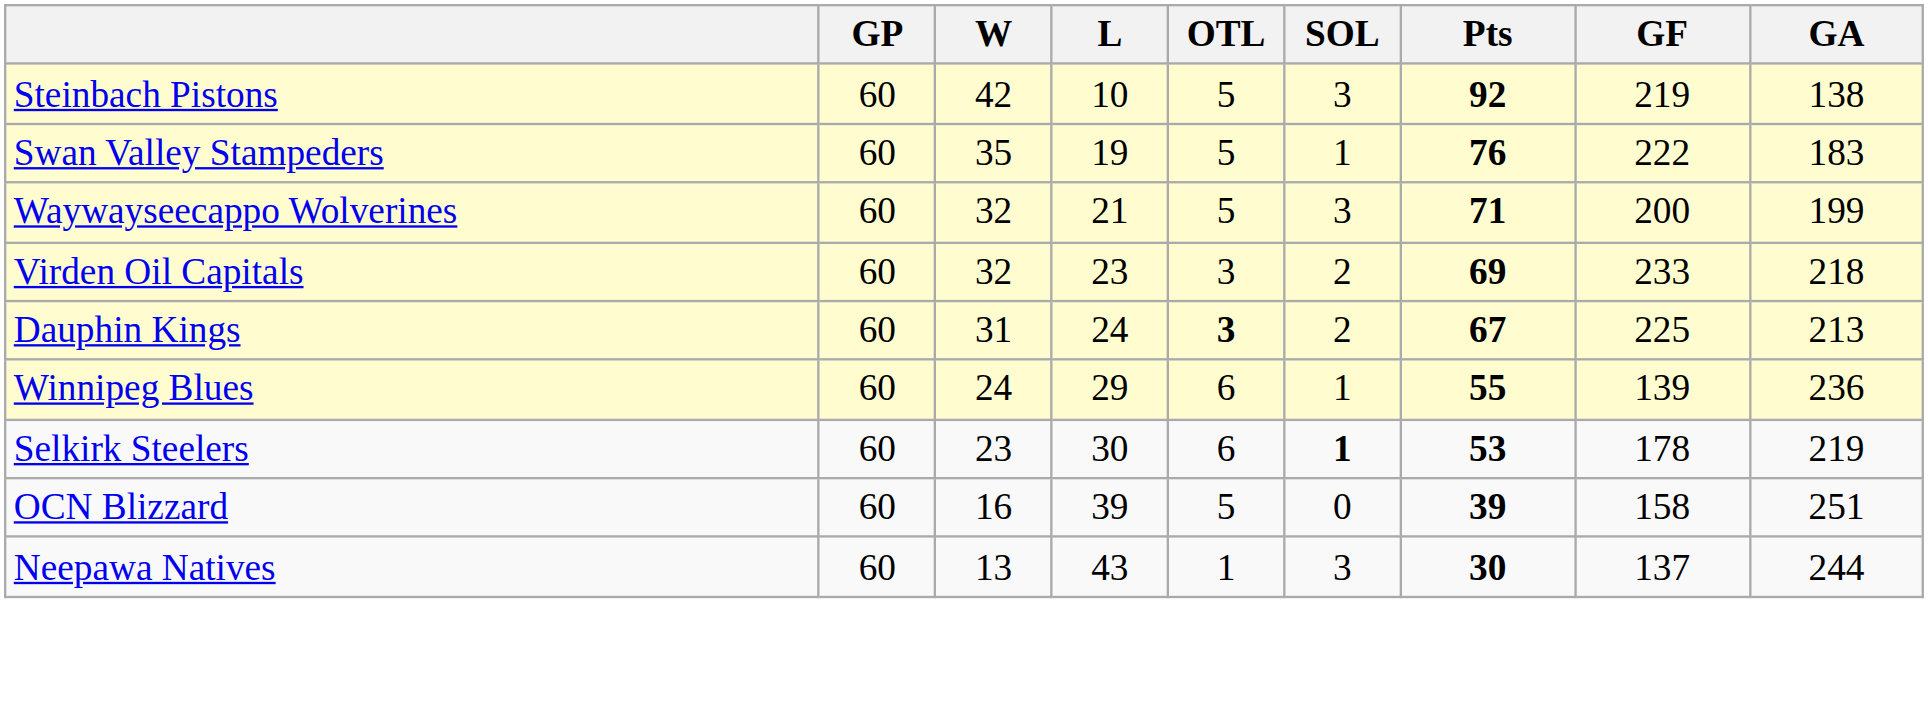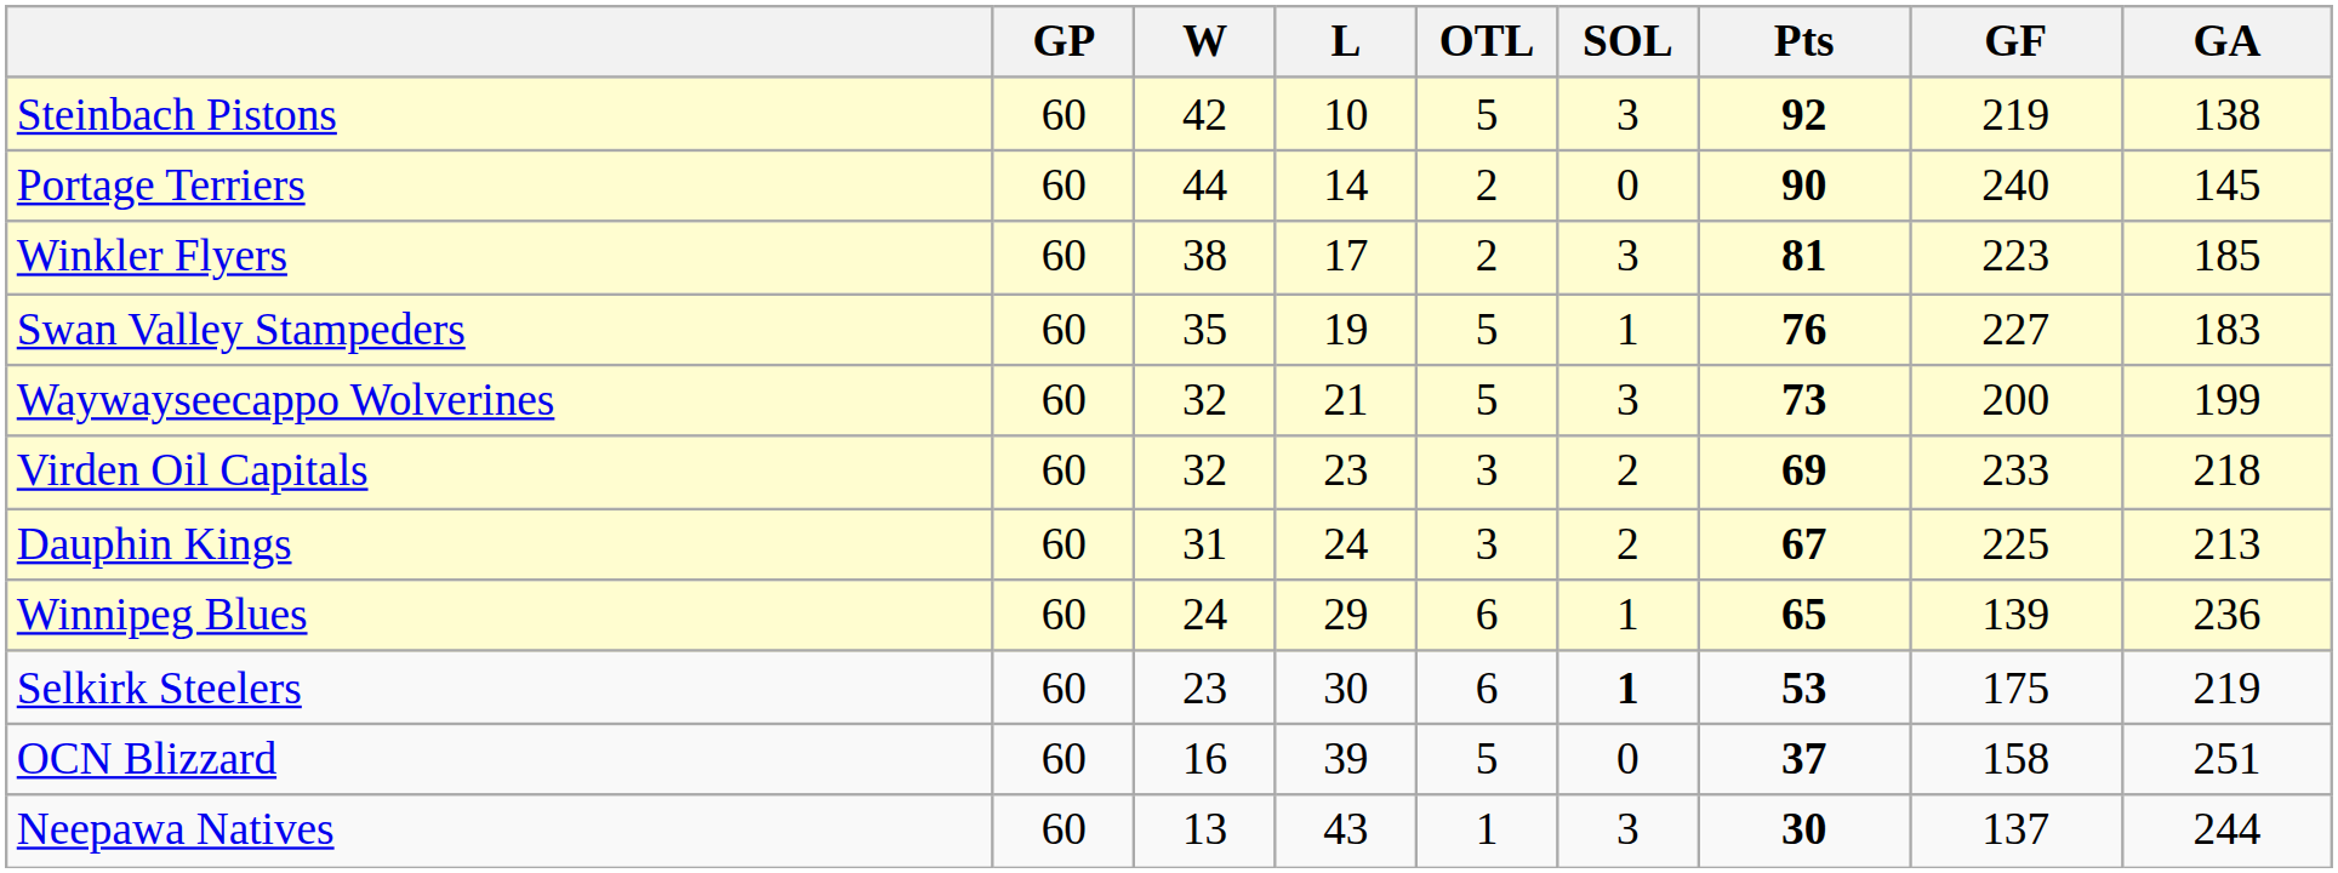 <table class="wikitable">
 <tr>
 <th bgcolor="#DDDDFF" width="35%"></th>
 <th bgcolor="#DDDDFF" width="5%">GP</th>
 <th bgcolor="#DDDDFF" width="5%">W</th>
 <th bgcolor="#DDDDFF" width="5%">L</th>
 <th bgcolor="#DDDDFF" width="5%">OTL</th>
 <th bgcolor="#DDDDFF" width="5%">SOL</th>
 <th bgcolor="#DDDDFF" width="7.5%">Pts</th>
 <th bgcolor="#DDDDFF" width="7.5%">GF</th>
 <th bgcolor="#DDDDFF" width="7.5%">GA</th>
 </tr>
 <tr align=center bgcolor=#FFFDD0>
 <td align=left><a href='#'>Steinbach Pistons</a></td>
 <td>60</td>
 <td>42</td>
 <td>10</td>
 <td>5</td>
 <td>3</td>
 <td><strong>92</strong></td>
 <td>219</td>
 <td>138</td>
 </tr>
 <tr align=center bgcolor=#FFFDD0>
+<td align=left><a href='#'>Portage Terriers</a></td>
+<td>60</td>
+<td>44</td>
+<td>14</td>
+<td>2</td>
+<td>0</td>
+<td><strong>90</strong></td>
+<td>240</td>
+<td>145</td>
+</tr>
+<tr align=center bgcolor=#FFFDD0>
+<td align=left><a href='#'>Winkler Flyers</a></td>
+<td>60</td>
+<td>38</td>
+<td>17</td>
+<td>2</td>
+<td>3</td>
+<td><strong>81</strong></td>
+<td>223</td>
+<td>185</td>
+</tr>
+<tr align=center bgcolor=#FFFDD0>
 <td align=left><a href='#'>Swan Valley Stampeders</a></td>
 <td>60</td>
 <td>35</td>
 <td>19</td>
 <td>5</td>
 <td>1</td>
 <td><strong>76</strong></td>
-<td>222</td>
+<td>227</td>
 <td>183</td>
 </tr>
 <tr align=center  bgcolor=#FFFDD0>
 <td align=left><a href='#'>Waywayseecappo Wolverines</a></td>
 <td>60</td>
 <td>32</td>
 <td>21</td>
 <td>5</td>
 <td>3</td>
-<td><strong>71</strong></td>
+<td><strong>73</strong></td>
 <td>200</td>
 <td>199</td>
 </tr>
 <tr align=center bgcolor=#FFFDD0>
 <td align=left><a href='#'>Virden Oil Capitals</a></td>
 <td>60</td>
 <td>32</td>
 <td>23</td>
 <td>3</td>
 <td>2</td>
 <td><strong>69</strong></td>
 <td>233</td>
 <td>218</td>
 </tr>
 <tr align=center bgcolor=#FFFDD0>
 <td align=left><a href='#'>Dauphin Kings</a></td>
 <td>60</td>
 <td>31</td>
 <td>24</td>
-<td><strong>3</strong></td>
+<td>3</td>
 <td>2</td>
 <td><strong>67</strong></td>
 <td>225</td>
 <td>213</td>
 </tr>
 <tr align=center bgcolor=#FFFDD0>
 <td align=left><a href='#'>Winnipeg Blues</a></td>
 <td>60</td>
 <td>24</td>
 <td>29</td>
 <td>6</td>
 <td>1</td>
-<td><strong>55</strong></td>
+<td><strong>65</strong></td>
 <td>139</td>
 <td>236</td>
 </tr>
 <tr align=center>
 <td align=left><a href='#'>Selkirk Steelers</a></td>
 <td>60</td>
 <td>23</td>
 <td>30</td>
 <td>6</td>
 <td><strong>1</strong></td>
 <td><strong>53</strong></td>
-<td>178</td>
+<td>175</td>
 <td>219</td>
 </tr>
 <tr align=center>
 <td align=left><a href='#'>OCN Blizzard</a></td>
 <td>60</td>
 <td>16</td>
 <td>39</td>
 <td>5</td>
 <td>0</td>
-<td><strong>39</strong></td>
+<td><strong>37</strong></td>
 <td>158</td>
 <td>251</td>
 </tr>
 <tr align=center>
 <td align=left><a href='#'>Neepawa Natives</a></td>
 <td>60</td>
 <td>13</td>
 <td>43</td>
 <td>1</td>
 <td>3</td>
 <td><strong>30</strong></td>
 <td>137</td>
 <td>244</td>
 </tr>
 </table>
